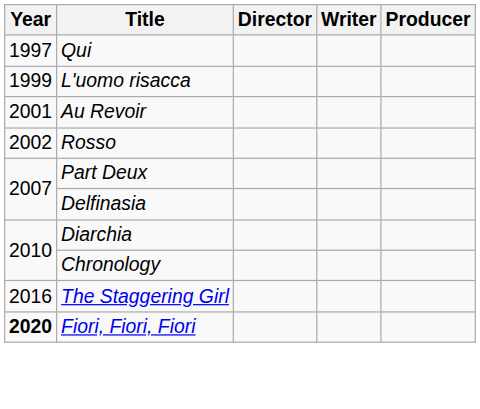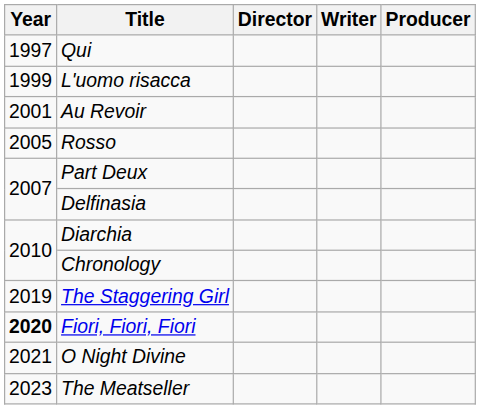 <table class="wikitable">
 <tr>
 <th>Year</th>
 <th>Title</th>
 <th>Director</th>
 <th>Writer</th>
 <th>Producer</th>
 </tr>
 <tr>
 <td>1997</td>
 <td><em>Qui</em></td>
 <td></td>
 <td></td>
 <td></td>
 </tr>
 <tr>
 <td>1999</td>
 <td><em>L'uomo risacca</em></td>
 <td></td>
 <td></td>
 <td></td>
 </tr>
 <tr>
 <td>2001</td>
 <td><em>Au Revoir</em></td>
 <td></td>
 <td></td>
 <td></td>
 </tr>
 <tr>
-<td>2002</td>
+<td>2005</td>
 <td><em>Rosso</em></td>
 <td></td>
 <td></td>
 <td></td>
 </tr>
 <tr>
 <td rowspan=2>2007</td>
 <td><em>Part Deux</em></td>
 <td></td>
 <td></td>
 <td></td>
 </tr>
 <tr>
 <td><em>Delfinasia</em></td>
 <td></td>
 <td></td>
 <td></td>
 </tr>
 <tr>
 <td rowspan=2>2010</td>
 <td><em>Diarchia</em></td>
 <td></td>
 <td></td>
 <td></td>
 </tr>
 <tr>
 <td><em>Chronology</em></td>
 <td></td>
 <td></td>
 <td></td>
 </tr>
 <tr>
-<td>2016</td>
+<td>2019</td>
 <td><em><a href='#'>The Staggering Girl</a></em></td>
 <td></td>
 <td></td>
 <td></td>
 </tr>
 <tr>
 <td><strong>2020</strong></td>
 <td><em><a href='#'>Fiori, Fiori, Fiori</a></em></td>
 <td></td>
 <td></td>
 <td></td>
 </tr>
+<tr>
+<td>2021</td>
+<td><em>O Night Divine</em></td>
+<td></td>
+<td></td>
+<td></td>
+</tr>
+<tr>
+<td>2023</td>
+<td><em>The Meatseller</em></td>
+<td></td>
+<td></td>
+<td></td>
+</tr>
 </table>
